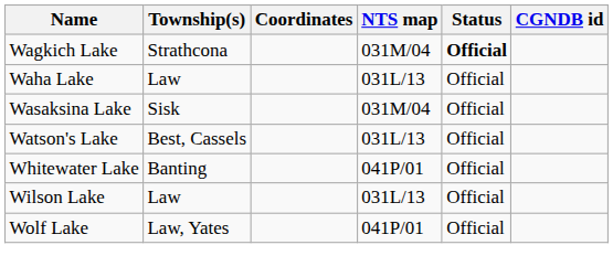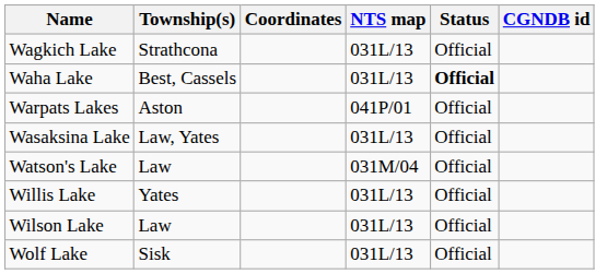 <table class="wikitable sortable">
 <tr>
 <th>Name</th>
 <th>Township(s)</th>
 <th data-sort-type="number">Coordinates</th>
 <th><a href='#'>NTS</a> map</th>
 <th data-sort-type="number">Status</th>
 <th><a href='#'>CGNDB</a> id</th>
 </tr>
 <tr>
 <td>Wagkich Lake</td>
 <td>Strathcona</td>
 <td></td>
-<td>031M/04</td>
+<td>031L/13</td>
+<td>Official</td>
+<td></td>
+</tr>
+<tr>
+<td>Waha Lake</td>
+<td>Best, Cassels</td>
+<td></td>
+<td>031L/13</td>
 <td><strong>Official</strong></td>
 <td></td>
 </tr>
 <tr>
-<td>Waha Lake</td>
-<td>Law</td>
+<td>Warpats Lakes</td>
+<td>Aston</td>
+<td></td>
+<td>041P/01</td>
+<td>Official</td>
+<td></td>
+</tr>
+<tr>
+<td>Wasaksina Lake</td>
+<td>Law, Yates</td>
 <td></td>
 <td>031L/13</td>
 <td>Official</td>
 <td></td>
 </tr>
 <tr>
-<td>Wasaksina Lake</td>
-<td>Sisk</td>
+<td>Watson's Lake</td>
+<td>Law</td>
 <td></td>
 <td>031M/04</td>
 <td>Official</td>
 <td></td>
 </tr>
 <tr>
-<td>Watson's Lake</td>
-<td>Best, Cassels</td>
+<td>Willis Lake</td>
+<td>Yates</td>
 <td></td>
 <td>031L/13</td>
-<td>Official</td>
-<td></td>
-</tr>
-<tr>
-<td>Whitewater Lake</td>
-<td>Banting</td>
-<td></td>
-<td>041P/01</td>
 <td>Official</td>
 <td></td>
 </tr>
 <tr>
 <td>Wilson Lake</td>
 <td>Law</td>
 <td></td>
 <td>031L/13</td>
 <td>Official</td>
 <td></td>
 </tr>
 <tr>
 <td>Wolf Lake</td>
-<td>Law, Yates</td>
+<td>Sisk</td>
 <td></td>
-<td>041P/01</td>
+<td>031L/13</td>
 <td>Official</td>
 <td></td>
 </tr>
 </table>
